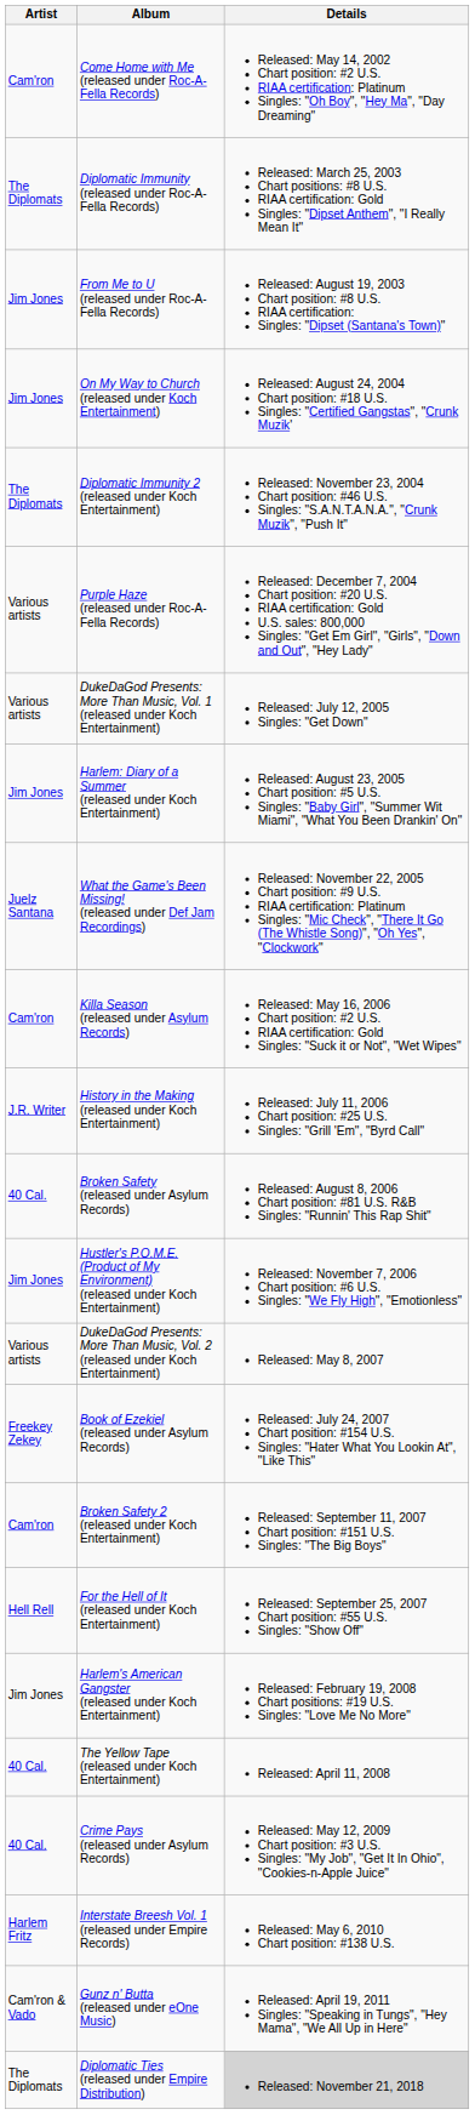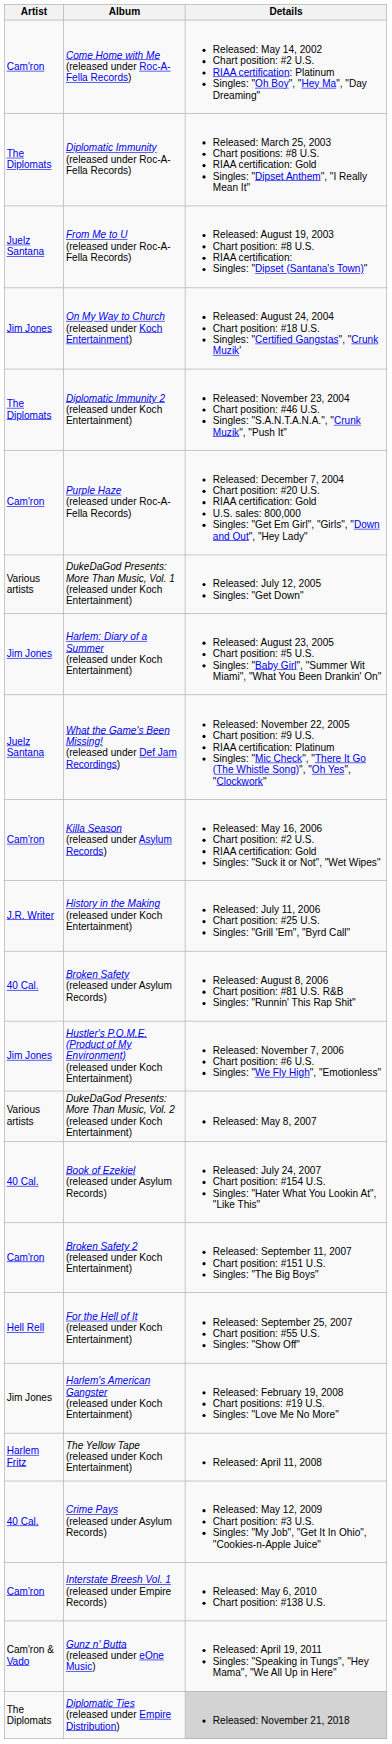 <table class="wikitable sortable">
 <tr>
 <th>Artist</th>
 <th>Album</th>
 <th class="unsortable">Details</th>
 </tr>
 <tr>
 <td><a href='#'>Cam'ron</a></td>
 <td><em><a href='#'>Come Home with Me</a></em><br>(released under <a href='#'>Roc-A-Fella Records</a>)</td>
 <td><br><ul><li>Released: May 14, 2002</li><li>Chart position: #2 U.S.</li><li><a href='#'>RIAA certification</a>: Platinum</li><li>Singles: "<a href='#'>Oh Boy</a>", "<a href='#'>Hey Ma</a>", "Day Dreaming"</li></ul></td>
 </tr>
 <tr>
 <td><a href='#'>The Diplomats</a></td>
 <td><em><a href='#'>Diplomatic Immunity</a></em><br>(released under Roc-A-Fella Records)</td>
 <td><br><ul><li>Released: March 25, 2003</li><li>Chart positions: #8 U.S.</li><li>RIAA certification: Gold</li><li>Singles: "<a href='#'>Dipset Anthem</a>", "I Really Mean It"</li></ul></td>
 </tr>
 <tr>
-<td><a href='#'>Jim Jones</a></td>
+<td><a href='#'>Juelz Santana</a></td>
 <td><em><a href='#'>From Me to U</a></em><br>(released under Roc-A-Fella Records)</td>
 <td><br><ul><li>Released: August 19, 2003</li><li>Chart position: #8 U.S.</li><li>RIAA certification:</li><li>Singles: "<a href='#'>Dipset (Santana's Town)</a>"</li></ul></td>
 </tr>
 <tr>
 <td><a href='#'>Jim Jones</a></td>
 <td><em><a href='#'>On My Way to Church</a></em><br>(released under <a href='#'>Koch Entertainment</a>)</td>
 <td><br><ul><li>Released: August 24, 2004</li><li>Chart position: #18 U.S.</li><li>Singles: "<a href='#'>Certified Gangstas</a>", "<a href='#'>Crunk Muzik</a>'</li></ul></td>
 </tr>
 <tr>
 <td><a href='#'>The Diplomats</a></td>
 <td><em><a href='#'>Diplomatic Immunity 2</a></em><br>(released under Koch Entertainment)</td>
 <td><br><ul><li>Released: November 23, 2004</li><li>Chart position: #46 U.S.</li><li>Singles: "S.A.N.T.A.N.A.", "<a href='#'>Crunk Muzik</a>", "Push It"</li></ul></td>
 </tr>
 <tr>
-<td>Various artists</td>
+<td><a href='#'>Cam'ron</a></td>
 <td><em><a href='#'>Purple Haze</a></em><br>(released under Roc-A-Fella Records)</td>
 <td><br><ul><li>Released: December 7, 2004</li><li>Chart position: #20 U.S.</li><li>RIAA certification: Gold</li><li>U.S. sales: 800,000</li><li>Singles: "Get Em Girl", "Girls", "<a href='#'>Down and Out</a>", "Hey Lady"</li></ul></td>
 </tr>
 <tr>
 <td>Various artists</td>
 <td><em>DukeDaGod Presents: More Than Music, Vol. 1</em><br>(released under Koch Entertainment)</td>
 <td><br><ul><li>Released: July 12, 2005</li><li>Singles: "Get Down"</li></ul></td>
 </tr>
 <tr>
 <td><a href='#'>Jim Jones</a></td>
 <td><em><a href='#'>Harlem: Diary of a Summer</a></em><br>(released under Koch Entertainment)</td>
 <td><br><ul><li>Released: August 23, 2005</li><li>Chart position: #5 U.S.</li><li>Singles: "<a href='#'>Baby Girl</a>", "Summer Wit Miami", "What You Been Drankin' On"</li></ul></td>
 </tr>
 <tr>
 <td><a href='#'>Juelz Santana</a></td>
 <td><em><a href='#'>What the Game's Been Missing!</a></em><br>(released under <a href='#'>Def Jam Recordings</a>)</td>
 <td><br><ul><li>Released: November 22, 2005</li><li>Chart position: #9 U.S.</li><li>RIAA certification: Platinum</li><li>Singles: "<a href='#'>Mic Check</a>", "<a href='#'>There It Go (The Whistle Song)</a>", "<a href='#'>Oh Yes</a>", "<a href='#'>Clockwork</a>"</li></ul></td>
 </tr>
 <tr>
 <td><a href='#'>Cam'ron</a></td>
 <td><em><a href='#'>Killa Season</a></em><br>(released under <a href='#'>Asylum Records</a>)</td>
 <td><br><ul><li>Released: May 16, 2006</li><li>Chart position: #2 U.S.</li><li>RIAA certification: Gold</li><li>Singles: "Suck it or Not", "Wet Wipes"</li></ul></td>
 </tr>
 <tr>
 <td><a href='#'>J.R. Writer</a></td>
 <td><em><a href='#'>History in the Making</a></em><br>(released under Koch Entertainment)</td>
 <td><br><ul><li>Released: July 11, 2006</li><li>Chart position: #25 U.S.</li><li>Singles: "Grill 'Em", "Byrd Call"</li></ul></td>
 </tr>
 <tr>
 <td><a href='#'>40 Cal.</a></td>
 <td><em><a href='#'>Broken Safety</a></em><br>(released under Asylum Records)</td>
 <td><br><ul><li>Released: August 8, 2006</li><li>Chart position: #81 U.S. R&B</li><li>Singles: "Runnin' This Rap Shit"</li></ul></td>
 </tr>
 <tr>
 <td><a href='#'>Jim Jones</a></td>
 <td><em><a href='#'>Hustler's P.O.M.E. (Product of My Environment)</a></em><br>(released under Koch Entertainment)</td>
 <td><br><ul><li>Released: November 7, 2006</li><li>Chart position: #6 U.S.</li><li>Singles: "<a href='#'>We Fly High</a>", "Emotionless"</li></ul></td>
 </tr>
 <tr>
 <td>Various artists</td>
 <td><em>DukeDaGod Presents: More Than Music, Vol. 2</em><br>(released under Koch Entertainment)</td>
 <td><br><ul><li>Released: May 8, 2007</li></ul></td>
 </tr>
 <tr>
-<td><a href='#'>Freekey Zekey</a></td>
+<td><a href='#'>40 Cal.</a></td>
 <td><em><a href='#'>Book of Ezekiel</a></em><br>(released under Asylum Records)</td>
 <td><br><ul><li>Released: July 24, 2007</li><li>Chart position: #154 U.S.</li><li>Singles: "Hater What You Lookin At", "Like This"</li></ul></td>
 </tr>
 <tr>
 <td><a href='#'>Cam'ron</a></td>
 <td><em><a href='#'>Broken Safety 2</a></em><br>(released under Koch Entertainment)</td>
 <td><br><ul><li>Released: September 11, 2007</li><li>Chart position: #151 U.S.</li><li>Singles: "The Big Boys"</li></ul></td>
 </tr>
 <tr>
 <td><a href='#'>Hell Rell</a></td>
 <td><em><a href='#'>For the Hell of It</a></em><br>(released under Koch Entertainment)</td>
 <td><br><ul><li>Released: September 25, 2007</li><li>Chart position: #55 U.S.</li><li>Singles: "Show Off"</li></ul></td>
 </tr>
 <tr>
 <td>Jim Jones</td>
 <td><em><a href='#'>Harlem's American Gangster</a></em><br>(released under Koch Entertainment)</td>
 <td><br><ul><li>Released: February 19, 2008</li><li>Chart positions: #19 U.S.</li><li>Singles: "Love Me No More"</li></ul></td>
 </tr>
 <tr>
-<td><a href='#'>40 Cal.</a></td>
+<td><a href='#'>Harlem Fritz</a></td>
 <td><em>The Yellow Tape</em><br>(released under Koch Entertainment)</td>
 <td><br><ul><li>Released: April 11, 2008</li></ul></td>
 </tr>
 <tr>
 <td><a href='#'>40 Cal.</a></td>
 <td><em><a href='#'>Crime Pays</a></em><br>(released under Asylum Records)</td>
 <td><br><ul><li>Released: May 12, 2009</li><li>Chart position: #3 U.S.</li><li>Singles: "My Job", "Get It In Ohio", "Cookies-n-Apple Juice"</li></ul></td>
 </tr>
 <tr>
-<td><a href='#'>Harlem Fritz</a></td>
+<td><a href='#'>Cam'ron</a></td>
 <td><em><a href='#'>Interstate Breesh Vol. 1</a></em><br>(released under Empire Records)</td>
 <td><br><ul><li>Released: May 6, 2010</li><li>Chart position: #138 U.S.</li></ul></td>
 </tr>
 <tr>
 <td>Cam'ron & <a href='#'>Vado</a></td>
 <td><em><a href='#'>Gunz n' Butta</a></em><br>(released under <a href='#'>eOne Music</a>)</td>
 <td><br><ul><li>Released: April 19, 2011</li><li>Singles: "Speaking in Tungs", "Hey Mama", "We All Up in Here"</li></ul></td>
 </tr>
 <tr>
 <td>The Diplomats</td>
 <td><em><a href='#'>Diplomatic Ties</a></em><br>(released under <a href='#'>Empire Distribution</a>)</td>
 <td style="background: lightgrey;"><br><ul><li>Released: November 21, 2018</li></ul></td>
 </tr>
 </table>
